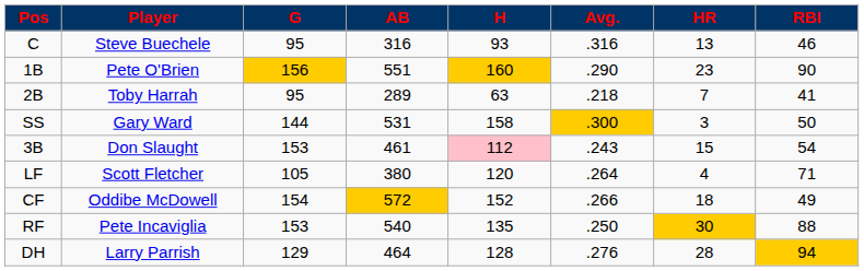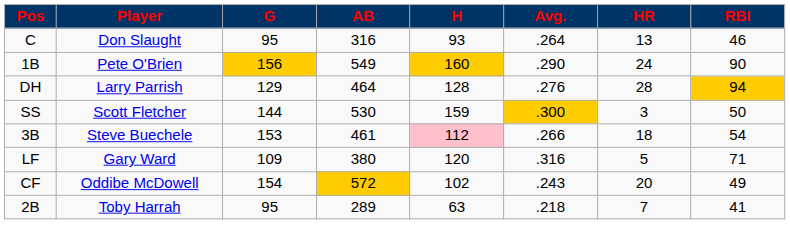 <table class="wikitable sortable">
 <tr>
 <th style="background:#003366;color:red;" width="5%">Pos</th>
 <th style="background:#003366;color:red;" width="16%">Player</th>
 <th style="background:#003366;color:red;" width="9%">G</th>
 <th style="background:#003366;color:red;" width="9%">AB</th>
 <th style="background:#003366;color:red;" width="9%">H</th>
 <th style="background:#003366;color:red;" width="9%">Avg.</th>
 <th style="background:#003366;color:red;" width="9%">HR</th>
 <th style="background:#003366;color:red;" width="9%">RBI</th>
 </tr>
 <tr align="center">
 <td>C</td>
-<td><a href='#'>Steve Buechele</a></td>
+<td><a href='#'>Don Slaught</a></td>
 <td>95</td>
 <td>316</td>
 <td>93</td>
-<td>.316</td>
+<td>.264</td>
 <td>13</td>
 <td>46</td>
 </tr>
 <tr align=center>
 <td>1B</td>
 <td><a href='#'>Pete O'Brien</a></td>
 <td bgcolor="#FFCC00">156</td>
-<td>551</td>
+<td>549</td>
 <td bgcolor="#FFCC00">160</td>
 <td>.290</td>
-<td>23</td>
+<td>24</td>
 <td>90</td>
+</tr>
+<tr align="center">
+<td>DH</td>
+<td><a href='#'>Larry Parrish</a></td>
+<td>129</td>
+<td>464</td>
+<td>128</td>
+<td>.276</td>
+<td>28</td>
+<td bgcolor="#FFCC00">94</td>
+</tr>
+<tr align=center>
+<td>SS</td>
+<td><a href='#'>Scott Fletcher</a></td>
+<td>144</td>
+<td>530</td>
+<td>159</td>
+<td bgcolor="#FFCC00">.300</td>
+<td>3</td>
+<td>50</td>
+</tr>
+<tr align="center">
+<td>3B</td>
+<td><a href='#'>Steve Buechele</a></td>
+<td>153</td>
+<td>461</td>
+<td style="background: pink;">112</td>
+<td>.266</td>
+<td>18</td>
+<td>54</td>
+</tr>
+<tr align=center>
+<td>LF</td>
+<td><a href='#'>Gary Ward</a></td>
+<td>109</td>
+<td>380</td>
+<td>120</td>
+<td>.316</td>
+<td>5</td>
+<td>71</td>
+</tr>
+<tr align="center">
+<td>CF</td>
+<td><a href='#'>Oddibe McDowell</a></td>
+<td>154</td>
+<td bgcolor="#FFCC00">572</td>
+<td>102</td>
+<td>.243</td>
+<td>20</td>
+<td>49</td>
 </tr>
 <tr align="center">
 <td>2B</td>
 <td><a href='#'>Toby Harrah</a></td>
 <td>95</td>
 <td>289</td>
 <td>63</td>
 <td>.218</td>
 <td>7</td>
 <td>41</td>
 </tr>
-<tr align=center>
-<td>SS</td>
-<td><a href='#'>Gary Ward</a></td>
-<td>144</td>
-<td>531</td>
-<td>158</td>
-<td bgcolor="#FFCC00">.300</td>
-<td>3</td>
-<td>50</td>
-</tr>
-<tr align="center">
-<td>3B</td>
-<td><a href='#'>Don Slaught</a></td>
-<td>153</td>
-<td>461</td>
-<td style="background: pink;">112</td>
-<td>.243</td>
-<td>15</td>
-<td>54</td>
-</tr>
-<tr align=center>
-<td>LF</td>
-<td><a href='#'>Scott Fletcher</a></td>
-<td>105</td>
-<td>380</td>
-<td>120</td>
-<td>.264</td>
-<td>4</td>
-<td>71</td>
-</tr>
-<tr align="center">
-<td>CF</td>
-<td><a href='#'>Oddibe McDowell</a></td>
-<td>154</td>
-<td bgcolor="#FFCC00">572</td>
-<td>152</td>
-<td>.266</td>
-<td>18</td>
-<td>49</td>
-</tr>
-<tr align="center">
-<td>RF</td>
-<td><a href='#'>Pete Incaviglia</a></td>
-<td>153</td>
-<td>540</td>
-<td>135</td>
-<td>.250</td>
-<td bgcolor="#FFCC00">30</td>
-<td>88</td>
-</tr>
-<tr align="center">
-<td>DH</td>
-<td><a href='#'>Larry Parrish</a></td>
-<td>129</td>
-<td>464</td>
-<td>128</td>
-<td>.276</td>
-<td>28</td>
-<td bgcolor="#FFCC00">94</td>
-</tr>
 </table>
